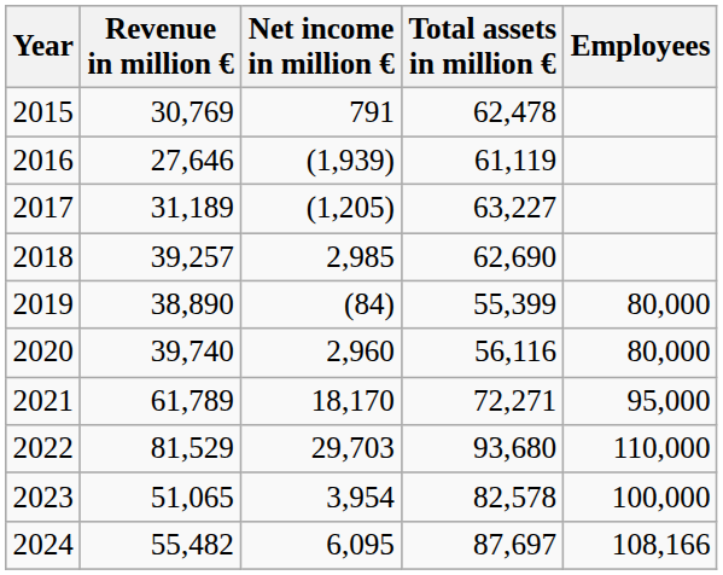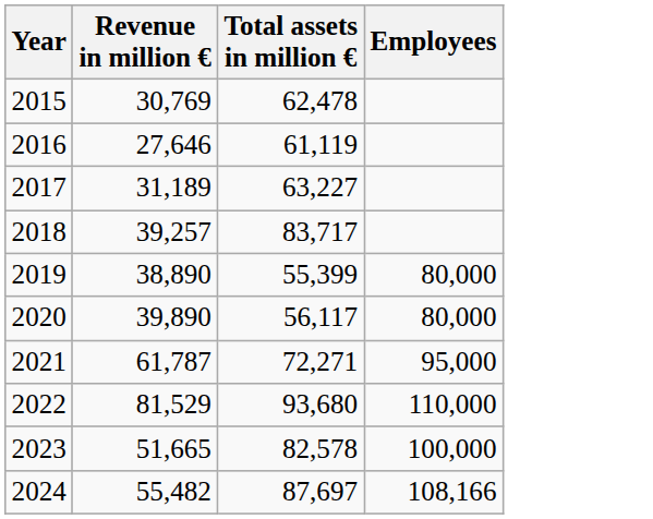 <table class="wikitable float-left" style="text-align: right;">
 <tr>
 <th>Year</th>
 <th>Revenue<br>in million €</th>
-<th>Net income<br>in million €</th>
 <th>Total assets<br>in million €</th>
 <th>Employees</th>
 </tr>
 <tr>
 <td>2015</td>
 <td>30,769</td>
-<td>791</td>
 <td>62,478</td>
 <td></td>
 </tr>
 <tr>
 <td>2016</td>
 <td>27,646</td>
-<td>(1,939)</td>
 <td>61,119</td>
 <td></td>
 </tr>
 <tr>
 <td>2017</td>
 <td>31,189</td>
-<td>(1,205)</td>
 <td>63,227</td>
 <td></td>
 </tr>
 <tr>
 <td>2018</td>
 <td>39,257</td>
-<td>2,985</td>
-<td>62,690</td>
+<td>83,717</td>
 <td></td>
 </tr>
 <tr>
 <td>2019</td>
 <td>38,890</td>
-<td>(84)</td>
 <td>55,399</td>
 <td>80,000</td>
 </tr>
 <tr>
 <td>2020</td>
-<td>39,740</td>
-<td>2,960</td>
-<td>56,116</td>
+<td>39,890</td>
+<td>56,117</td>
 <td>80,000</td>
 </tr>
 <tr>
 <td>2021</td>
-<td>61,789</td>
-<td>18,170</td>
+<td>61,787</td>
 <td>72,271</td>
 <td>95,000</td>
 </tr>
 <tr>
 <td>2022</td>
 <td>81,529</td>
-<td>29,703</td>
 <td>93,680</td>
 <td>110,000</td>
 </tr>
 <tr>
 <td>2023</td>
-<td>51,065</td>
-<td>3,954</td>
+<td>51,665</td>
 <td>82,578</td>
 <td>100,000</td>
 </tr>
 <tr>
 <td>2024</td>
 <td>55,482</td>
-<td>6,095</td>
 <td>87,697</td>
 <td>108,166</td>
 </tr>
 </table>
